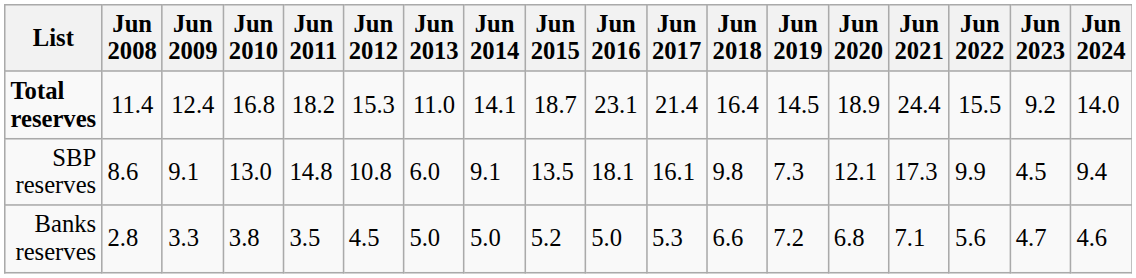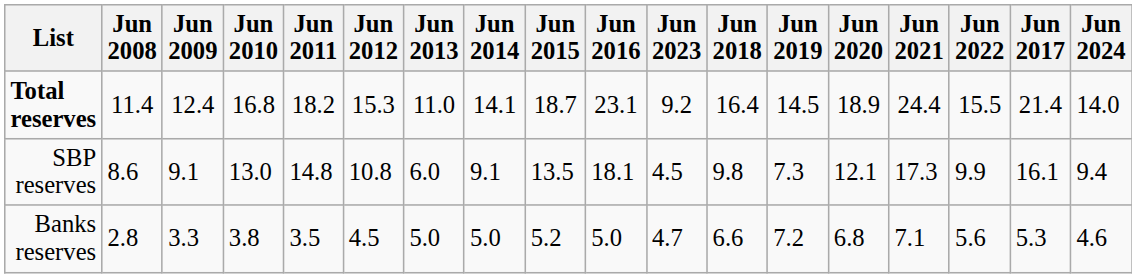 <table class="wikitable">
 <tr>
 <th>List</th>
 <th>Jun 2008</th>
 <th>Jun 2009</th>
 <th>Jun 2010</th>
 <th>Jun 2011</th>
 <th>Jun 2012</th>
 <th>Jun 2013</th>
 <th>Jun 2014</th>
 <th>Jun 2015</th>
 <th>Jun 2016</th>
-<th>Jun 2017</th>
+<th>Jun 2023</th>
 <th>Jun 2018</th>
 <th>Jun 2019</th>
 <th>Jun 2020</th>
 <th>Jun 2021</th>
 <th>Jun 2022</th>
-<th>Jun 2023</th>
+<th>Jun 2017</th>
 <th>Jun 2024</th>
 </tr>
 <tr>
 <td style="text-align:left"><strong>Total reserves</strong></td>
 <td style="text-align:center"> 11.4</td>
 <td style="text-align:center"> 12.4</td>
 <td style="text-align:center"> 16.8</td>
 <td style="text-align:center"> 18.2</td>
 <td style="text-align:center"> 15.3</td>
 <td style="text-align:center"> 11.0</td>
 <td style="text-align:center"> 14.1</td>
 <td style="text-align:center"> 18.7</td>
 <td style="text-align:center"> 23.1</td>
-<td style="text-align:center"> 21.4</td>
+<td style="text-align:center"> 9.2</td>
 <td style="text-align:center"> 16.4</td>
 <td style="text-align:center"> 14.5</td>
 <td style="text-align:center"> 18.9</td>
 <td style="text-align:center"> 24.4</td>
 <td style="text-align:center"> 15.5</td>
-<td style="text-align:center"> 9.2</td>
+<td style="text-align:center"> 21.4</td>
 <td> 14.0</td>
 </tr>
 <tr>
 <td style="text-align:right">SBP reserves</td>
 <td>8.6</td>
 <td>9.1</td>
 <td>13.0</td>
 <td>14.8</td>
 <td>10.8</td>
 <td>6.0</td>
 <td>9.1</td>
 <td>13.5</td>
 <td>18.1</td>
-<td>16.1</td>
+<td>4.5</td>
 <td>9.8</td>
 <td>7.3</td>
 <td>12.1</td>
 <td>17.3</td>
 <td>9.9</td>
-<td>4.5</td>
+<td>16.1</td>
 <td>9.4</td>
 </tr>
 <tr>
 <td style="text-align:right">Banks reserves</td>
 <td>2.8</td>
 <td>3.3</td>
 <td>3.8</td>
 <td>3.5</td>
 <td>4.5</td>
 <td>5.0</td>
 <td>5.0</td>
 <td>5.2</td>
 <td>5.0</td>
-<td>5.3</td>
+<td>4.7</td>
 <td>6.6</td>
 <td>7.2</td>
 <td>6.8</td>
 <td>7.1</td>
 <td>5.6</td>
-<td>4.7</td>
+<td>5.3</td>
 <td>4.6</td>
 </tr>
 </table>
